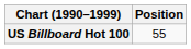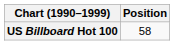 <table class="wikitable plainrowheaders">
 <tr>
 <th>Chart (1990–1999)</th>
 <th>Position</th>
 </tr>
 <tr>
 <th scope="row">US <em>Billboard</em> Hot 100</th>
-<td style="text-align:center;">55</td>
+<td style="text-align:center;">58</td>
 </tr>
 </table>
